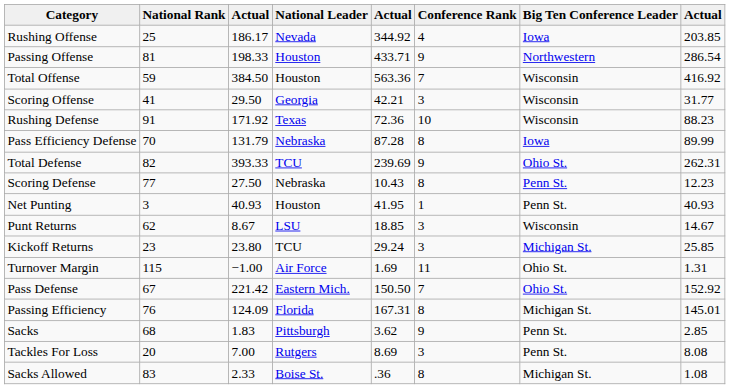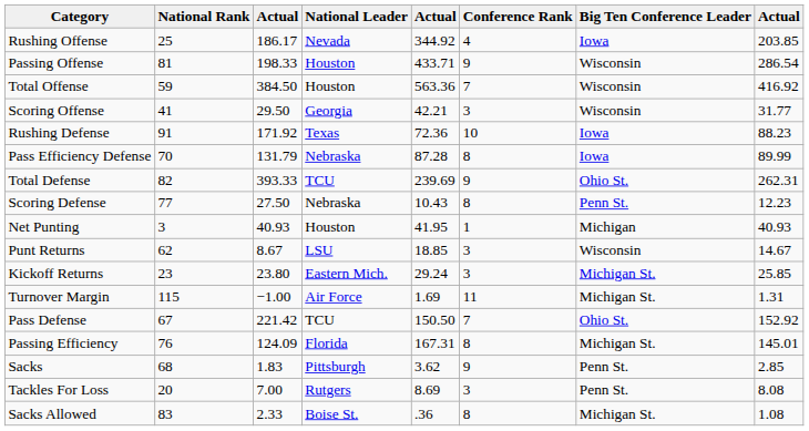 <table class="wikitable" style="text-align:left">
 <tr style="text-align:center; background:#f0f0f0;">
 <td><strong>Category</strong></td>
 <td><strong>National Rank</strong></td>
 <td><strong>Actual</strong></td>
 <td><strong>National Leader</strong></td>
 <td><strong>Actual</strong></td>
 <td><strong>Conference Rank</strong></td>
 <td><strong>Big Ten Conference Leader</strong></td>
 <td><strong>Actual</strong></td>
 </tr>
 <tr>
 <td>Rushing Offense</td>
 <td>25</td>
 <td>186.17</td>
 <td><a href='#'>Nevada</a></td>
 <td>344.92</td>
 <td>4</td>
 <td><a href='#'>Iowa</a></td>
 <td>203.85</td>
 </tr>
 <tr>
 <td>Passing Offense</td>
 <td>81</td>
 <td>198.33</td>
 <td><a href='#'>Houston</a></td>
 <td>433.71</td>
 <td>9</td>
-<td><a href='#'>Northwestern</a></td>
+<td>Wisconsin</td>
 <td>286.54</td>
 </tr>
 <tr>
 <td>Total Offense</td>
 <td>59</td>
 <td>384.50</td>
 <td>Houston</td>
 <td>563.36</td>
 <td>7</td>
 <td>Wisconsin</td>
 <td>416.92</td>
 </tr>
 <tr>
 <td>Scoring Offense</td>
 <td>41</td>
 <td>29.50</td>
 <td><a href='#'>Georgia</a></td>
 <td>42.21</td>
 <td>3</td>
 <td>Wisconsin</td>
 <td>31.77</td>
 </tr>
 <tr>
 <td>Rushing Defense</td>
 <td>91</td>
 <td>171.92</td>
 <td><a href='#'>Texas</a></td>
 <td>72.36</td>
 <td>10</td>
-<td>Wisconsin</td>
+<td><a href='#'>Iowa</a></td>
 <td>88.23</td>
 </tr>
 <tr>
 <td>Pass Efficiency Defense</td>
 <td>70</td>
 <td>131.79</td>
 <td><a href='#'>Nebraska</a></td>
 <td>87.28</td>
 <td>8</td>
 <td><a href='#'>Iowa</a></td>
 <td>89.99</td>
 </tr>
 <tr>
 <td>Total Defense</td>
 <td>82</td>
 <td>393.33</td>
 <td><a href='#'>TCU</a></td>
 <td>239.69</td>
 <td>9</td>
 <td><a href='#'>Ohio St.</a></td>
 <td>262.31</td>
 </tr>
 <tr>
 <td>Scoring Defense</td>
 <td>77</td>
 <td>27.50</td>
 <td>Nebraska</td>
 <td>10.43</td>
 <td>8</td>
 <td><a href='#'>Penn St.</a></td>
 <td>12.23</td>
 </tr>
 <tr>
 <td>Net Punting</td>
 <td>3</td>
 <td>40.93</td>
 <td>Houston</td>
 <td>41.95</td>
 <td>1</td>
-<td>Penn St.</td>
+<td>Michigan</td>
 <td>40.93</td>
 </tr>
 <tr>
 <td>Punt Returns</td>
 <td>62</td>
 <td>8.67</td>
 <td><a href='#'>LSU</a></td>
 <td>18.85</td>
 <td>3</td>
 <td>Wisconsin</td>
 <td>14.67</td>
 </tr>
 <tr>
 <td>Kickoff Returns</td>
 <td>23</td>
 <td>23.80</td>
-<td>TCU</td>
+<td><a href='#'>Eastern Mich.</a></td>
 <td>29.24</td>
 <td>3</td>
 <td><a href='#'>Michigan St.</a></td>
 <td>25.85</td>
 </tr>
 <tr>
 <td>Turnover Margin</td>
 <td>115</td>
 <td>−1.00</td>
 <td><a href='#'>Air Force</a></td>
 <td>1.69</td>
 <td>11</td>
-<td>Ohio St.</td>
+<td>Michigan St.</td>
 <td>1.31</td>
 </tr>
 <tr>
 <td>Pass Defense</td>
 <td>67</td>
 <td>221.42</td>
-<td><a href='#'>Eastern Mich.</a></td>
+<td>TCU</td>
 <td>150.50</td>
 <td>7</td>
 <td><a href='#'>Ohio St.</a></td>
 <td>152.92</td>
 </tr>
 <tr>
 <td>Passing Efficiency</td>
 <td>76</td>
 <td>124.09</td>
 <td><a href='#'>Florida</a></td>
 <td>167.31</td>
 <td>8</td>
 <td>Michigan St.</td>
 <td>145.01</td>
 </tr>
 <tr>
 <td>Sacks</td>
 <td>68</td>
 <td>1.83</td>
 <td><a href='#'>Pittsburgh</a></td>
 <td>3.62</td>
 <td>9</td>
 <td>Penn St.</td>
 <td>2.85</td>
 </tr>
 <tr>
 <td>Tackles For Loss</td>
 <td>20</td>
 <td>7.00</td>
 <td><a href='#'>Rutgers</a></td>
 <td>8.69</td>
 <td>3</td>
 <td>Penn St.</td>
 <td>8.08</td>
 </tr>
 <tr>
 <td>Sacks Allowed</td>
 <td>83</td>
 <td>2.33</td>
 <td><a href='#'>Boise St.</a></td>
 <td>.36</td>
 <td>8</td>
 <td>Michigan St.</td>
 <td>1.08</td>
 </tr>
 </table>
